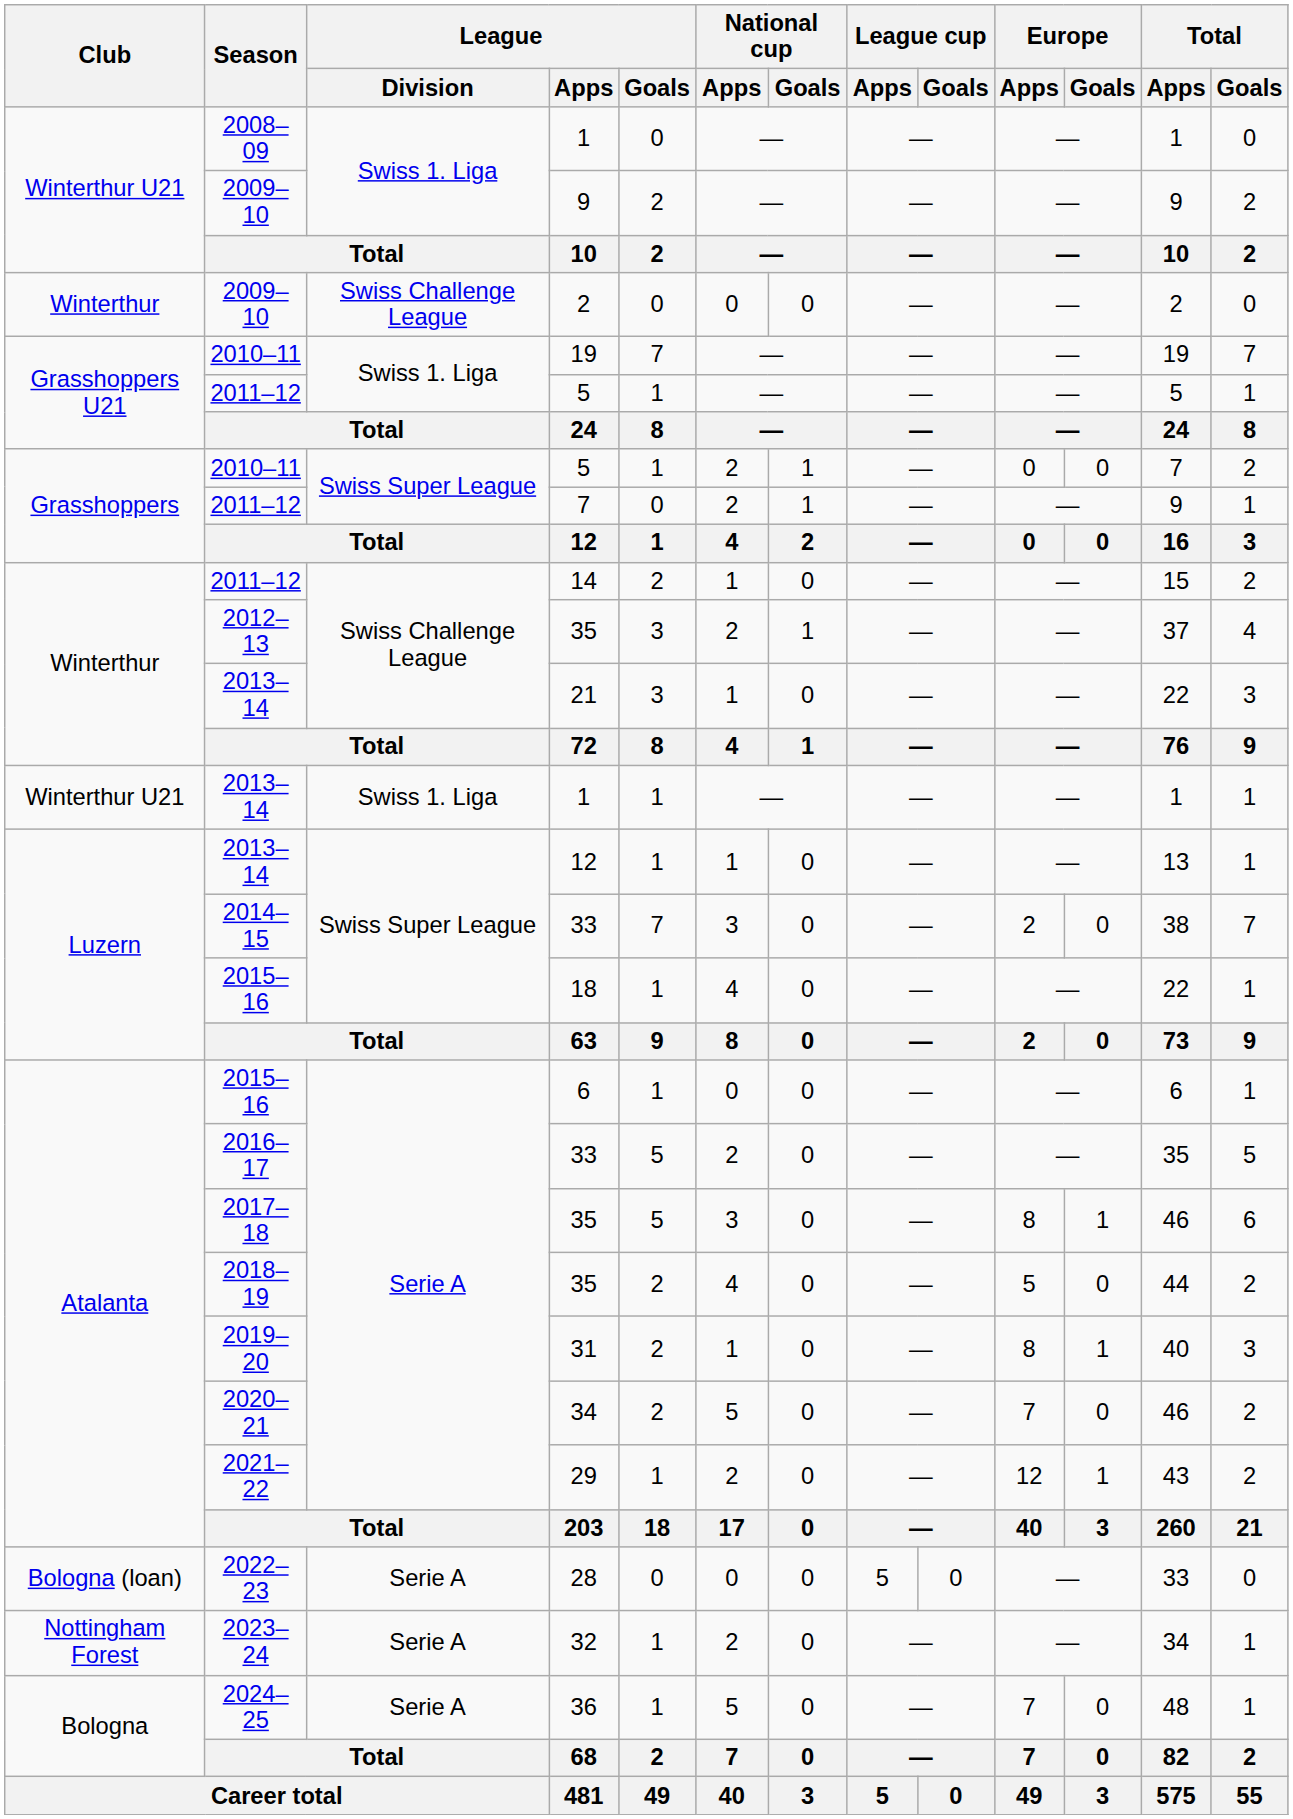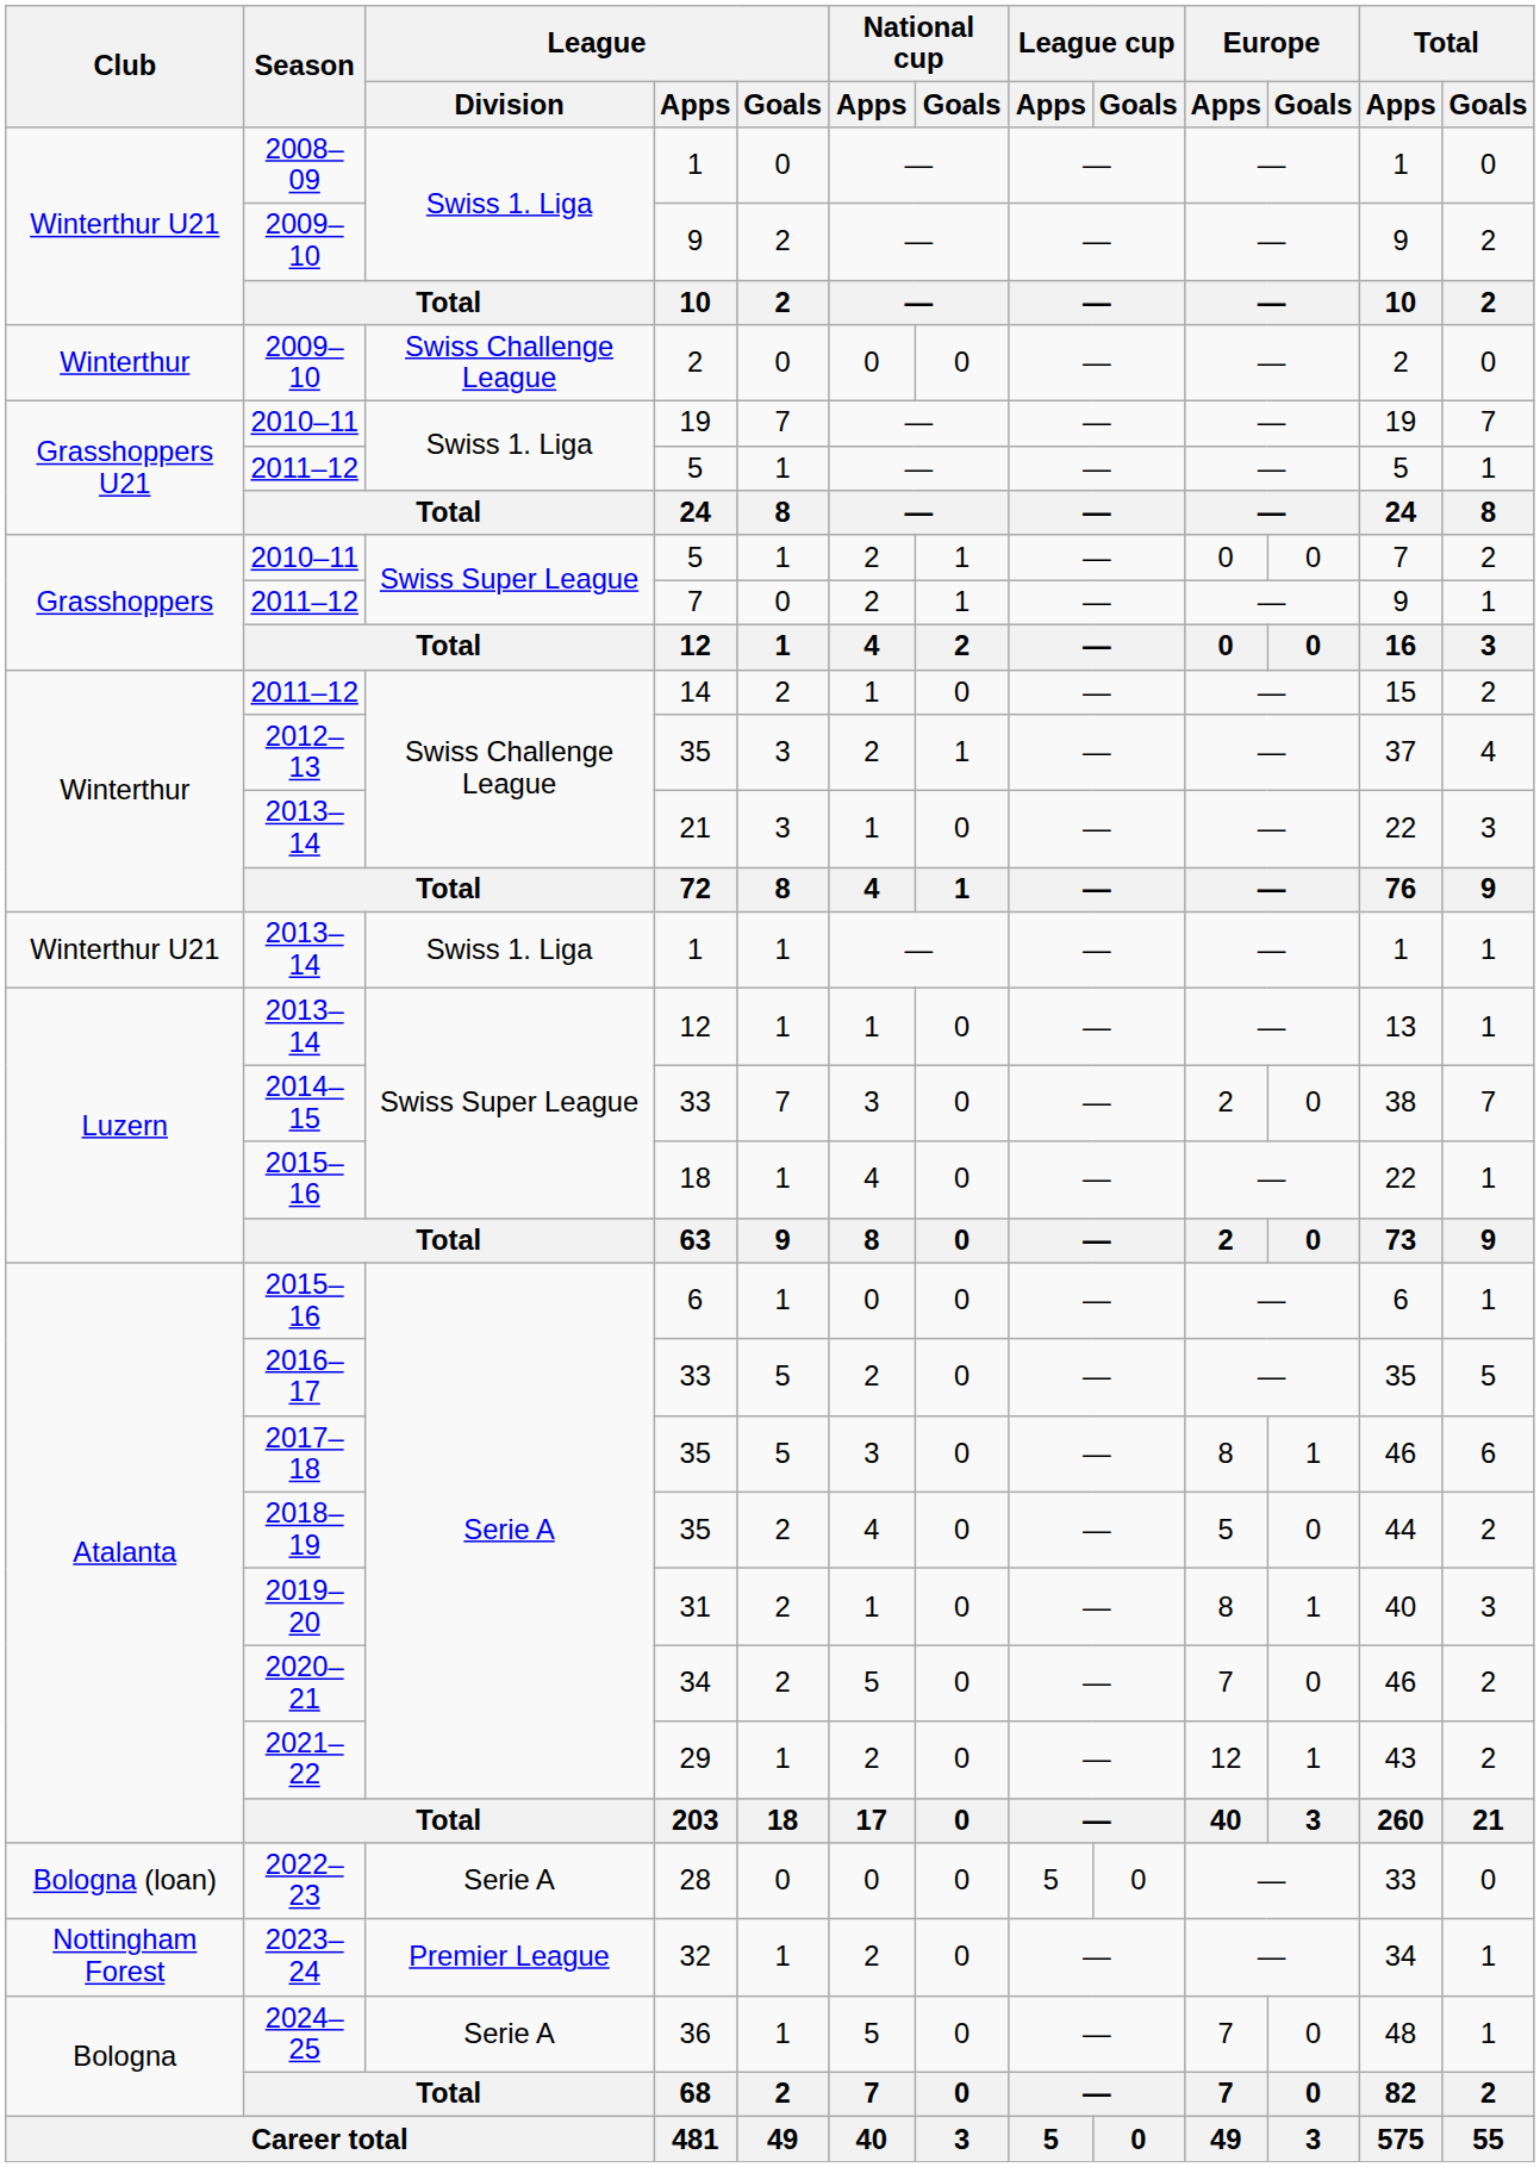 <table class="wikitable" style="text-align:center">
 <tr>
 <th rowspan="2">Club</th>
 <th rowspan="2">Season</th>
 <th colspan="3">League</th>
 <th colspan="2">National cup</th>
 <th colspan="2">League cup</th>
 <th colspan="2">Europe</th>
 <th colspan="2">Total</th>
 </tr>
 <tr>
 <th>Division</th>
 <th>Apps</th>
 <th>Goals</th>
 <th>Apps</th>
 <th>Goals</th>
 <th>Apps</th>
 <th>Goals</th>
 <th>Apps</th>
 <th>Goals</th>
 <th>Apps</th>
 <th>Goals</th>
 </tr>
 <tr>
 <td rowspan="3"><a href='#'>Winterthur U21</a></td>
 <td><a href='#'>2008–09</a></td>
 <td rowspan="2"><a href='#'>Swiss 1. Liga</a></td>
 <td>1</td>
 <td>0</td>
 <td colspan="2">—</td>
 <td colspan="2">—</td>
 <td colspan="2">—</td>
 <td>1</td>
 <td>0</td>
 </tr>
 <tr>
 <td><a href='#'>2009–10</a></td>
 <td>9</td>
 <td>2</td>
 <td colspan="2">—</td>
 <td colspan="2">—</td>
 <td colspan="2">—</td>
 <td>9</td>
 <td>2</td>
 </tr>
 <tr>
 <th colspan="2">Total</th>
 <th>10</th>
 <th>2</th>
 <th colspan="2">—</th>
 <th colspan="2">—</th>
 <th colspan="2">—</th>
 <th>10</th>
 <th>2</th>
 </tr>
 <tr>
 <td><a href='#'>Winterthur</a></td>
 <td><a href='#'>2009–10</a></td>
 <td><a href='#'>Swiss Challenge League</a></td>
 <td>2</td>
 <td>0</td>
 <td>0</td>
 <td>0</td>
 <td colspan="2">—</td>
 <td colspan="2">—</td>
 <td>2</td>
 <td>0</td>
 </tr>
 <tr>
 <td rowspan="3"><a href='#'>Grasshoppers U21</a></td>
 <td><a href='#'>2010–11</a></td>
 <td rowspan="2">Swiss 1. Liga</td>
 <td>19</td>
 <td>7</td>
 <td colspan="2">—</td>
 <td colspan="2">—</td>
 <td colspan="2">—</td>
 <td>19</td>
 <td>7</td>
 </tr>
 <tr>
 <td><a href='#'>2011–12</a></td>
 <td>5</td>
 <td>1</td>
 <td colspan="2">—</td>
 <td colspan="2">—</td>
 <td colspan="2">—</td>
 <td>5</td>
 <td>1</td>
 </tr>
 <tr>
 <th colspan="2">Total</th>
 <th>24</th>
 <th>8</th>
 <th colspan="2">—</th>
 <th colspan="2">—</th>
 <th colspan="2">—</th>
 <th>24</th>
 <th>8</th>
 </tr>
 <tr>
 <td rowspan="3"><a href='#'>Grasshoppers</a></td>
 <td><a href='#'>2010–11</a></td>
 <td rowspan="2"><a href='#'>Swiss Super League</a></td>
 <td>5</td>
 <td>1</td>
 <td>2</td>
 <td>1</td>
 <td colspan="2">—</td>
 <td>0</td>
 <td>0</td>
 <td>7</td>
 <td>2</td>
 </tr>
 <tr>
 <td><a href='#'>2011–12</a></td>
 <td>7</td>
 <td>0</td>
 <td>2</td>
 <td>1</td>
 <td colspan="2">—</td>
 <td colspan="2">—</td>
 <td>9</td>
 <td>1</td>
 </tr>
 <tr>
 <th colspan="2">Total</th>
 <th>12</th>
 <th>1</th>
 <th>4</th>
 <th>2</th>
 <th colspan="2">—</th>
 <th>0</th>
 <th>0</th>
 <th>16</th>
 <th>3</th>
 </tr>
 <tr>
 <td rowspan="4">Winterthur</td>
 <td><a href='#'>2011–12</a></td>
 <td rowspan="3">Swiss Challenge League</td>
 <td>14</td>
 <td>2</td>
 <td>1</td>
 <td>0</td>
 <td colspan="2">—</td>
 <td colspan="2">—</td>
 <td>15</td>
 <td>2</td>
 </tr>
 <tr>
 <td><a href='#'>2012–13</a></td>
 <td>35</td>
 <td>3</td>
 <td>2</td>
 <td>1</td>
 <td colspan="2">—</td>
 <td colspan="2">—</td>
 <td>37</td>
 <td>4</td>
 </tr>
 <tr>
 <td><a href='#'>2013–14</a></td>
 <td>21</td>
 <td>3</td>
 <td>1</td>
 <td>0</td>
 <td colspan="2">—</td>
 <td colspan="2">—</td>
 <td>22</td>
 <td>3</td>
 </tr>
 <tr>
 <th colspan="2">Total</th>
 <th>72</th>
 <th>8</th>
 <th>4</th>
 <th>1</th>
 <th colspan="2">—</th>
 <th colspan="2">—</th>
 <th>76</th>
 <th>9</th>
 </tr>
 <tr>
 <td>Winterthur U21</td>
 <td><a href='#'>2013–14</a></td>
 <td>Swiss 1. Liga</td>
 <td>1</td>
 <td>1</td>
 <td colspan="2">—</td>
 <td colspan="2">—</td>
 <td colspan="2">—</td>
 <td>1</td>
 <td>1</td>
 </tr>
 <tr>
 <td rowspan="4"><a href='#'>Luzern</a></td>
 <td><a href='#'>2013–14</a></td>
 <td rowspan="3">Swiss Super League</td>
 <td>12</td>
 <td>1</td>
 <td>1</td>
 <td>0</td>
 <td colspan="2">—</td>
 <td colspan="2">—</td>
 <td>13</td>
 <td>1</td>
 </tr>
 <tr>
 <td><a href='#'>2014–15</a></td>
 <td>33</td>
 <td>7</td>
 <td>3</td>
 <td>0</td>
 <td colspan="2">—</td>
 <td>2</td>
 <td>0</td>
 <td>38</td>
 <td>7</td>
 </tr>
 <tr>
 <td><a href='#'>2015–16</a></td>
 <td>18</td>
 <td>1</td>
 <td>4</td>
 <td>0</td>
 <td colspan="2">—</td>
 <td colspan="2">—</td>
 <td>22</td>
 <td>1</td>
 </tr>
 <tr>
 <th colspan="2">Total</th>
 <th>63</th>
 <th>9</th>
 <th>8</th>
 <th>0</th>
 <th colspan="2">—</th>
 <th>2</th>
 <th>0</th>
 <th>73</th>
 <th>9</th>
 </tr>
 <tr>
 <td rowspan="8"><a href='#'>Atalanta</a></td>
 <td><a href='#'>2015–16</a></td>
 <td rowspan="7"><a href='#'>Serie A</a></td>
 <td>6</td>
 <td>1</td>
 <td>0</td>
 <td>0</td>
 <td colspan="2">—</td>
 <td colspan="2">—</td>
 <td>6</td>
 <td>1</td>
 </tr>
 <tr>
 <td><a href='#'>2016–17</a></td>
 <td>33</td>
 <td>5</td>
 <td>2</td>
 <td>0</td>
 <td colspan="2">—</td>
 <td colspan="2">—</td>
 <td>35</td>
 <td>5</td>
 </tr>
 <tr>
 <td><a href='#'>2017–18</a></td>
 <td>35</td>
 <td>5</td>
 <td>3</td>
 <td>0</td>
 <td colspan="2">—</td>
 <td>8</td>
 <td>1</td>
 <td>46</td>
 <td>6</td>
 </tr>
 <tr>
 <td><a href='#'>2018–19</a></td>
 <td>35</td>
 <td>2</td>
 <td>4</td>
 <td>0</td>
 <td colspan="2">—</td>
 <td>5</td>
 <td>0</td>
 <td>44</td>
 <td>2</td>
 </tr>
 <tr>
 <td><a href='#'>2019–20</a></td>
 <td>31</td>
 <td>2</td>
 <td>1</td>
 <td>0</td>
 <td colspan="2">—</td>
 <td>8</td>
 <td>1</td>
 <td>40</td>
 <td>3</td>
 </tr>
 <tr>
 <td><a href='#'>2020–21</a></td>
 <td>34</td>
 <td>2</td>
 <td>5</td>
 <td>0</td>
 <td colspan="2">—</td>
 <td>7</td>
 <td>0</td>
 <td>46</td>
 <td>2</td>
 </tr>
 <tr>
 <td><a href='#'>2021–22</a></td>
 <td>29</td>
 <td>1</td>
 <td>2</td>
 <td>0</td>
 <td colspan="2">—</td>
 <td>12</td>
 <td>1</td>
 <td>43</td>
 <td>2</td>
 </tr>
 <tr>
 <th colspan="2">Total</th>
 <th>203</th>
 <th>18</th>
 <th>17</th>
 <th>0</th>
 <th colspan="2">—</th>
 <th>40</th>
 <th>3</th>
 <th>260</th>
 <th>21</th>
 </tr>
 <tr>
 <td><a href='#'>Bologna</a> (loan)</td>
 <td><a href='#'>2022–23</a></td>
 <td>Serie A</td>
 <td>28</td>
 <td>0</td>
 <td>0</td>
 <td>0</td>
 <td>5</td>
 <td>0</td>
 <td colspan="2">—</td>
 <td>33</td>
 <td>0</td>
 </tr>
 <tr>
 <td><a href='#'>Nottingham Forest</a></td>
 <td><a href='#'>2023–24</a></td>
-<td>Serie A</td>
+<td><a href='#'>Premier League</a></td>
 <td>32</td>
 <td>1</td>
 <td>2</td>
 <td>0</td>
 <td colspan="2">—</td>
 <td colspan="2">—</td>
 <td>34</td>
 <td>1</td>
 </tr>
 <tr>
 <td rowspan="2">Bologna</td>
 <td><a href='#'>2024–25</a></td>
 <td>Serie A</td>
 <td>36</td>
 <td>1</td>
 <td>5</td>
 <td>0</td>
 <td colspan="2">—</td>
 <td>7</td>
 <td>0</td>
 <td>48</td>
 <td>1</td>
 </tr>
 <tr>
 <th colspan="2">Total</th>
 <th>68</th>
 <th>2</th>
 <th>7</th>
 <th>0</th>
 <th colspan="2">—</th>
 <th>7</th>
 <th>0</th>
 <th>82</th>
 <th>2</th>
 </tr>
 <tr>
 <th colspan="3">Career total</th>
 <th>481</th>
 <th>49</th>
 <th>40</th>
 <th>3</th>
 <th>5</th>
 <th>0</th>
 <th>49</th>
 <th>3</th>
 <th>575</th>
 <th>55</th>
 </tr>
 </table>
